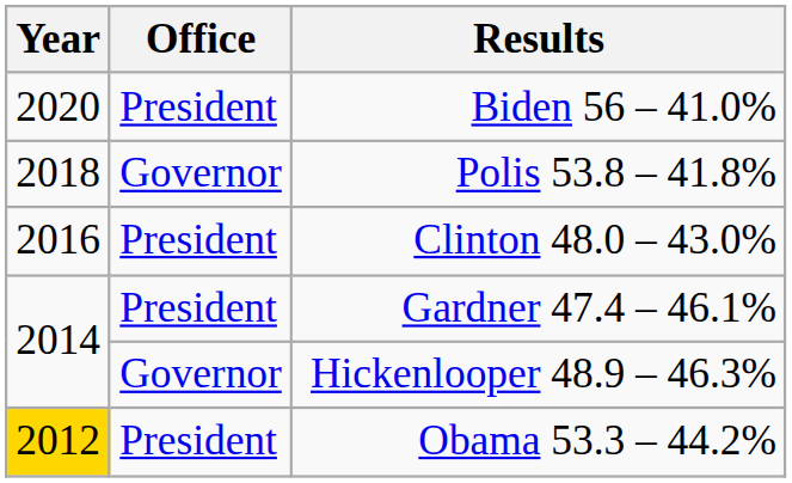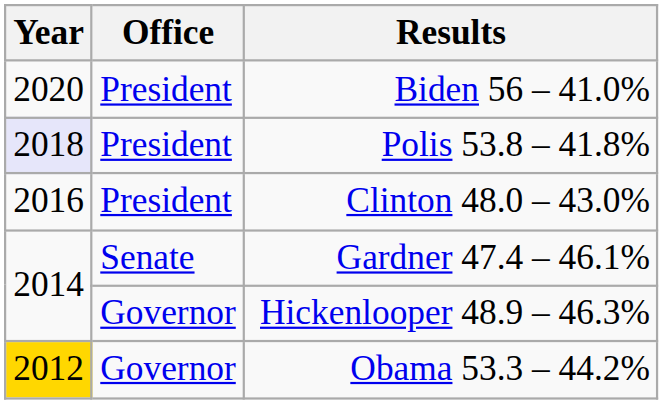 <table class=wikitable>
 <tr>
 <th width="30">Year</th>
 <th width="60">Office</th>
 <th width="180">Results</th>
 </tr>
 <tr>
 <td>2020</td>
 <td><a href='#'>President</a></td>
 <td align="right" ><a href='#'>Biden</a> 56 – 41.0%</td>
 </tr>
 <tr>
-<td>2018</td>
-<td><a href='#'>Governor</a></td>
+<td style="background: lavender;">2018</td>
+<td><a href='#'>President</a></td>
 <td align="right" ><a href='#'>Polis</a> 53.8 – 41.8%</td>
 </tr>
 <tr>
 <td>2016</td>
 <td><a href='#'>President</a></td>
 <td align="right" ><a href='#'>Clinton</a> 48.0 – 43.0%</td>
 </tr>
 <tr>
 <td rowspan="2">2014</td>
-<td><a href='#'>President</a></td>
+<td><a href='#'>Senate</a></td>
 <td align="right" ><a href='#'>Gardner</a> 47.4 – 46.1%</td>
 </tr>
 <tr>
 <td><a href='#'>Governor</a></td>
 <td align="right" ><a href='#'>Hickenlooper</a> 48.9 – 46.3%</td>
 </tr>
 <tr>
 <td style="background: gold;">2012</td>
-<td><a href='#'>President</a></td>
+<td><a href='#'>Governor</a></td>
 <td align="right" ><a href='#'>Obama</a> 53.3 – 44.2%</td>
 </tr>
 </table>
